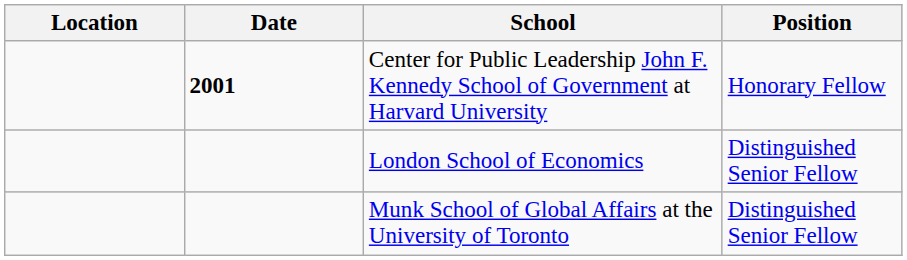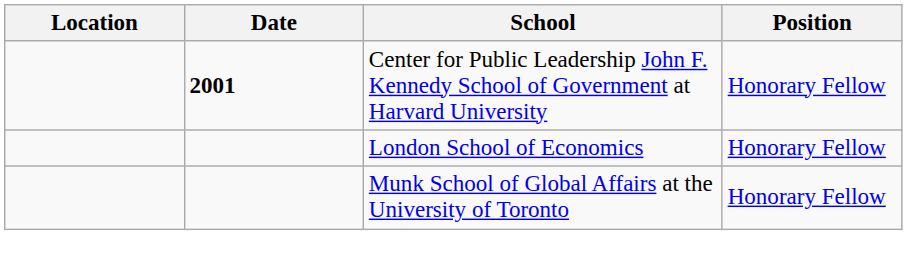 <table class="wikitable" style="width:100%;">
 <tr>
 <th style="width:20%;">Location</th>
 <th style="width:20%;">Date</th>
 <th style="width:40%;">School</th>
 <th style="width:20%;">Position</th>
 </tr>
 <tr>
 <td></td>
 <td><strong>2001</strong></td>
 <td>Center for Public Leadership <a href='#'>John F. Kennedy School of Government</a> at <a href='#'>Harvard University</a></td>
 <td><a href='#'>Honorary Fellow</a></td>
 </tr>
 <tr>
 <td></td>
 <td><strong></strong></td>
 <td><a href='#'>London School of Economics</a></td>
-<td><a href='#'>Distinguished Senior Fellow</a>  </td>
+<td><a href='#'>Honorary Fellow</a>  </td>
 </tr>
 <tr>
 <td></td>
 <td><strong></strong></td>
 <td><a href='#'>Munk School of Global Affairs</a> at the <a href='#'>University of Toronto</a></td>
-<td><a href='#'>Distinguished Senior Fellow</a>  </td>
+<td><a href='#'>Honorary Fellow</a>  </td>
 </tr>
 </table>
